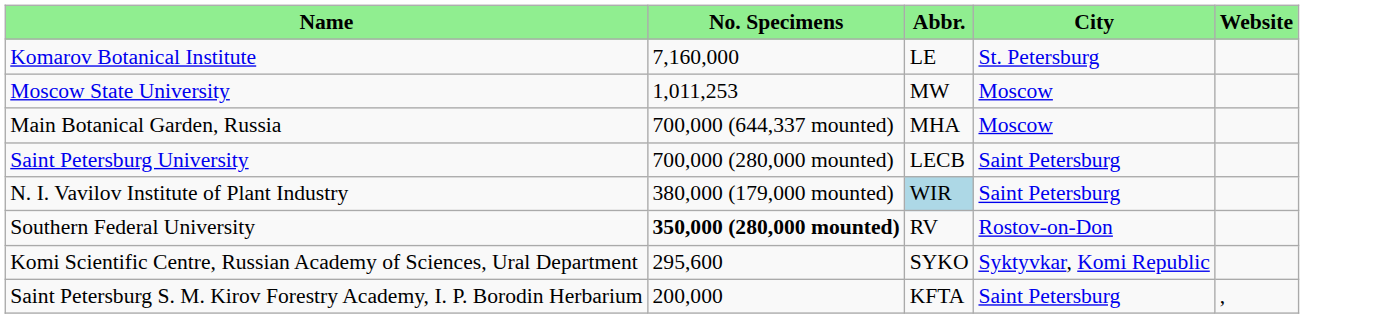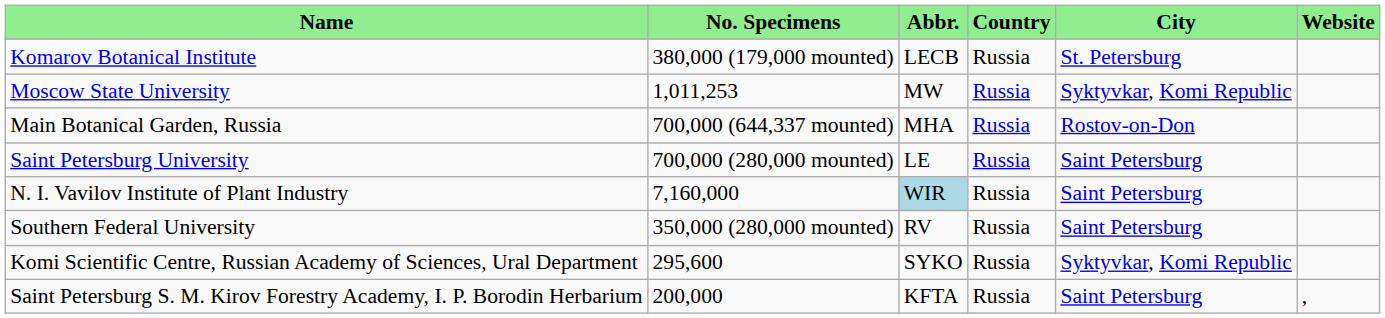 <table class="wikitable sortable" align="left" style="margin-left:1em">
 <tr>
 <th style="background:lightgreen" align="center">Name</th>
 <th style="background:lightgreen" align="center">No. Specimens</th>
 <th style="background:lightgreen" align="center">Abbr.</th>
+<th style="background:lightgreen" align="center">Country</th>
 <th style="background:lightgreen" align="center">City</th>
 <th style="background:lightgreen" align="center">Website</th>
 </tr>
 <tr>
 <td><a href='#'>Komarov Botanical Institute</a></td>
-<td>7,160,000</td>
-<td>LE</td>
+<td>380,000 (179,000 mounted)</td>
+<td>LECB</td>
+<td>Russia</td>
 <td><a href='#'>St. Petersburg</a></td>
 <td></td>
 </tr>
 <tr>
 <td><a href='#'>Moscow State University</a></td>
 <td>1,011,253</td>
 <td>MW</td>
-<td><a href='#'>Moscow</a></td>
+<td><a href='#'>Russia</a></td>
+<td><a href='#'>Syktyvkar</a>, <a href='#'>Komi Republic</a></td>
 <td></td>
 </tr>
 <tr>
 <td>Main Botanical Garden, Russia</td>
 <td>700,000 (644,337 mounted)</td>
 <td>MHA</td>
-<td><a href='#'>Moscow</a></td>
+<td><a href='#'>Russia</a></td>
+<td><a href='#'>Rostov-on-Don</a></td>
 <td></td>
 </tr>
 <tr>
 <td><a href='#'>Saint Petersburg University</a></td>
 <td>700,000 (280,000 mounted)</td>
-<td>LECB</td>
+<td>LE</td>
+<td><a href='#'>Russia</a></td>
 <td><a href='#'>Saint Petersburg</a></td>
 <td></td>
 </tr>
 <tr>
 <td>N. I. Vavilov Institute of Plant Industry</td>
-<td>380,000 (179,000 mounted)</td>
+<td>7,160,000</td>
 <td style="background: lightblue;">WIR</td>
+<td>Russia</td>
 <td><a href='#'>Saint Petersburg</a></td>
 <td></td>
 </tr>
 <tr>
 <td>Southern Federal University</td>
-<td><strong>350,000 (280,000 mounted)</strong></td>
+<td>350,000 (280,000 mounted)</td>
 <td>RV</td>
-<td><a href='#'>Rostov-on-Don</a></td>
+<td>Russia</td>
+<td><a href='#'>Saint Petersburg</a></td>
 <td></td>
 </tr>
 <tr>
 <td>Komi Scientific Centre, Russian Academy of Sciences, Ural Department</td>
 <td>295,600</td>
 <td>SYKO</td>
+<td>Russia</td>
 <td><a href='#'>Syktyvkar</a>, <a href='#'>Komi Republic</a></td>
 <td> </td>
 </tr>
 <tr>
 <td>Saint Petersburg S. M. Kirov Forestry Academy, I. P. Borodin Herbarium</td>
 <td>200,000</td>
 <td>KFTA</td>
+<td>Russia</td>
 <td><a href='#'>Saint Petersburg</a></td>
 <td>, </td>
 </tr>
 </table>
